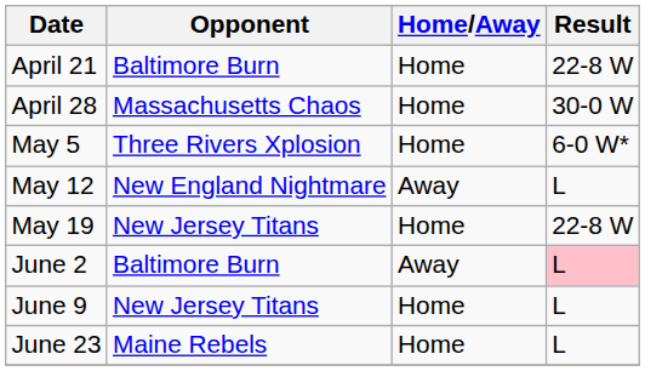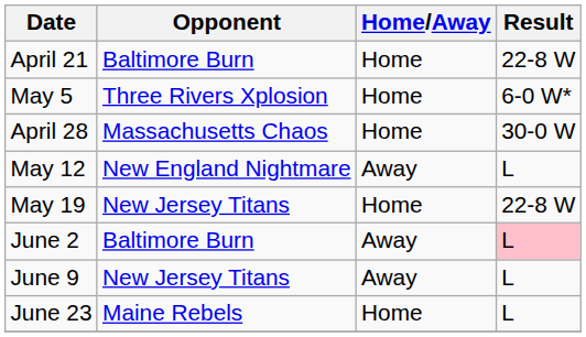 <table class="wikitable">
 <tr>
 <th>Date</th>
 <th>Opponent</th>
 <th><a href='#'>Home</a>/<a href='#'>Away</a></th>
 <th>Result</th>
 </tr>
 <tr>
 <td>April 21</td>
 <td><a href='#'>Baltimore Burn</a></td>
 <td>Home</td>
 <td>22-8 W</td>
 </tr>
 <tr>
+<td>May 5</td>
+<td><a href='#'>Three Rivers Xplosion</a></td>
+<td>Home</td>
+<td>6-0 W*</td>
+</tr>
+<tr>
 <td>April 28</td>
 <td><a href='#'>Massachusetts Chaos</a></td>
 <td>Home</td>
 <td>30-0 W</td>
-</tr>
-<tr>
-<td>May 5</td>
-<td><a href='#'>Three Rivers Xplosion</a></td>
-<td>Home</td>
-<td>6-0 W*</td>
 </tr>
 <tr>
 <td>May 12</td>
 <td><a href='#'>New England Nightmare</a></td>
 <td>Away</td>
 <td>L</td>
 </tr>
 <tr>
 <td>May 19</td>
 <td><a href='#'>New Jersey Titans</a></td>
 <td>Home</td>
 <td>22-8 W</td>
 </tr>
 <tr>
 <td>June 2</td>
 <td><a href='#'>Baltimore Burn</a></td>
 <td>Away</td>
 <td style="background: pink;">L</td>
 </tr>
 <tr>
 <td>June 9</td>
 <td><a href='#'>New Jersey Titans</a></td>
-<td>Home</td>
+<td>Away</td>
 <td>L</td>
 </tr>
 <tr>
 <td>June 23</td>
 <td><a href='#'>Maine Rebels</a></td>
 <td>Home</td>
 <td>L</td>
 </tr>
 <tr>
 </tr>
 </table>
